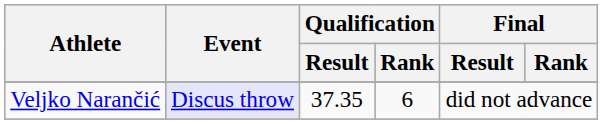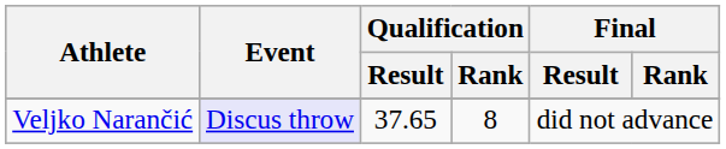 <table class=wikitable style="font-size:90%">
 <tr>
 <th rowspan=2>Athlete</th>
 <th rowspan=2>Event</th>
 <th colspan=2>Qualification</th>
 <th colspan=2>Final</th>
 </tr>
 <tr>
 <th>Result</th>
 <th>Rank</th>
 <th>Result</th>
 <th>Rank</th>
 </tr>
 <tr>
 </tr>
 <tr>
 <td><a href='#'>Veljko Narančić</a></td>
 <td style="background: lavender;"><a href='#'>Discus throw</a></td>
-<td align=center>37.35</td>
-<td align=center>6</td>
+<td align=center>37.65</td>
+<td align=center>8</td>
 <td align=center colspan=2>did not advance</td>
 </tr>
 </table>
